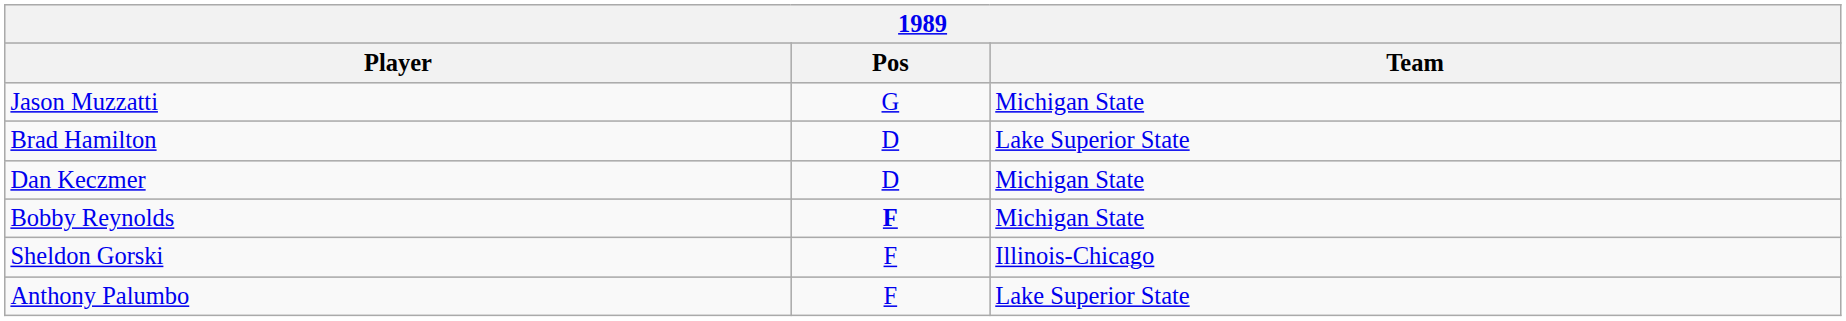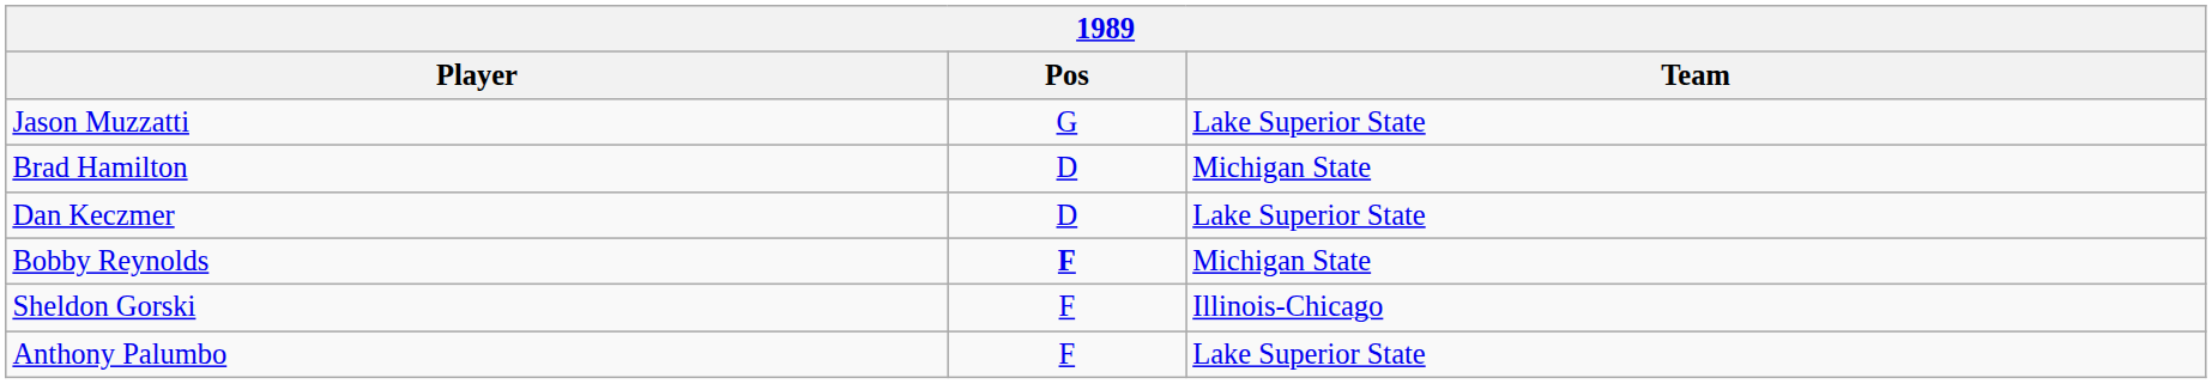 <table class="wikitable" width=95%>
 <tr>
 <th colspan=3><a href='#'>1989</a></th>
 </tr>
 <tr>
 <th>Player</th>
 <th>Pos</th>
 <th>Team</th>
 </tr>
 <tr>
 <td><a href='#'>Jason Muzzatti</a></td>
 <td style="text-align:center;"><a href='#'>G</a></td>
-<td><a href='#'>Michigan State</a></td>
+<td><a href='#'>Lake Superior State</a></td>
 </tr>
 <tr>
 <td><a href='#'>Brad Hamilton</a></td>
 <td style="text-align:center;"><a href='#'>D</a></td>
-<td><a href='#'>Lake Superior State</a></td>
+<td><a href='#'>Michigan State</a></td>
 </tr>
 <tr>
 <td><a href='#'>Dan Keczmer</a></td>
 <td style="text-align:center;"><a href='#'>D</a></td>
-<td><a href='#'>Michigan State</a></td>
+<td><a href='#'>Lake Superior State</a></td>
 </tr>
 <tr>
 <td><a href='#'>Bobby Reynolds</a></td>
 <td style="text-align:center;"><strong><a href='#'>F</a></strong></td>
 <td><a href='#'>Michigan State</a></td>
 </tr>
 <tr>
 <td><a href='#'>Sheldon Gorski</a></td>
 <td style="text-align:center;"><a href='#'>F</a></td>
 <td><a href='#'>Illinois-Chicago</a></td>
 </tr>
 <tr>
 <td><a href='#'>Anthony Palumbo</a></td>
 <td style="text-align:center;"><a href='#'>F</a></td>
 <td><a href='#'>Lake Superior State</a></td>
 </tr>
 </table>
